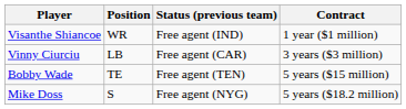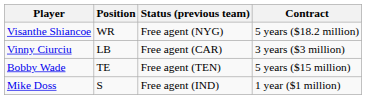 <table class="wikitable">
 <tr>
 <th>Player</th>
 <th>Position</th>
 <th>Status (previous team)</th>
 <th>Contract</th>
 </tr>
 <tr>
 <td><a href='#'>Visanthe Shiancoe</a></td>
 <td>WR</td>
-<td>Free agent (IND)</td>
-<td>1 year ($1 million)</td>
+<td>Free agent (NYG)</td>
+<td>5 years ($18.2 million)</td>
 </tr>
 <tr>
 <td><a href='#'>Vinny Ciurciu</a></td>
 <td>LB</td>
 <td>Free agent (CAR)</td>
 <td>3 years ($3 million)</td>
 </tr>
 <tr>
 <td><a href='#'>Bobby Wade</a></td>
 <td>TE</td>
 <td>Free agent (TEN)</td>
 <td>5 years ($15 million)</td>
 </tr>
 <tr>
 <td><a href='#'>Mike Doss</a></td>
 <td>S</td>
-<td>Free agent (NYG)</td>
-<td>5 years ($18.2 million)</td>
+<td>Free agent (IND)</td>
+<td>1 year ($1 million)</td>
 </tr>
 </table>
